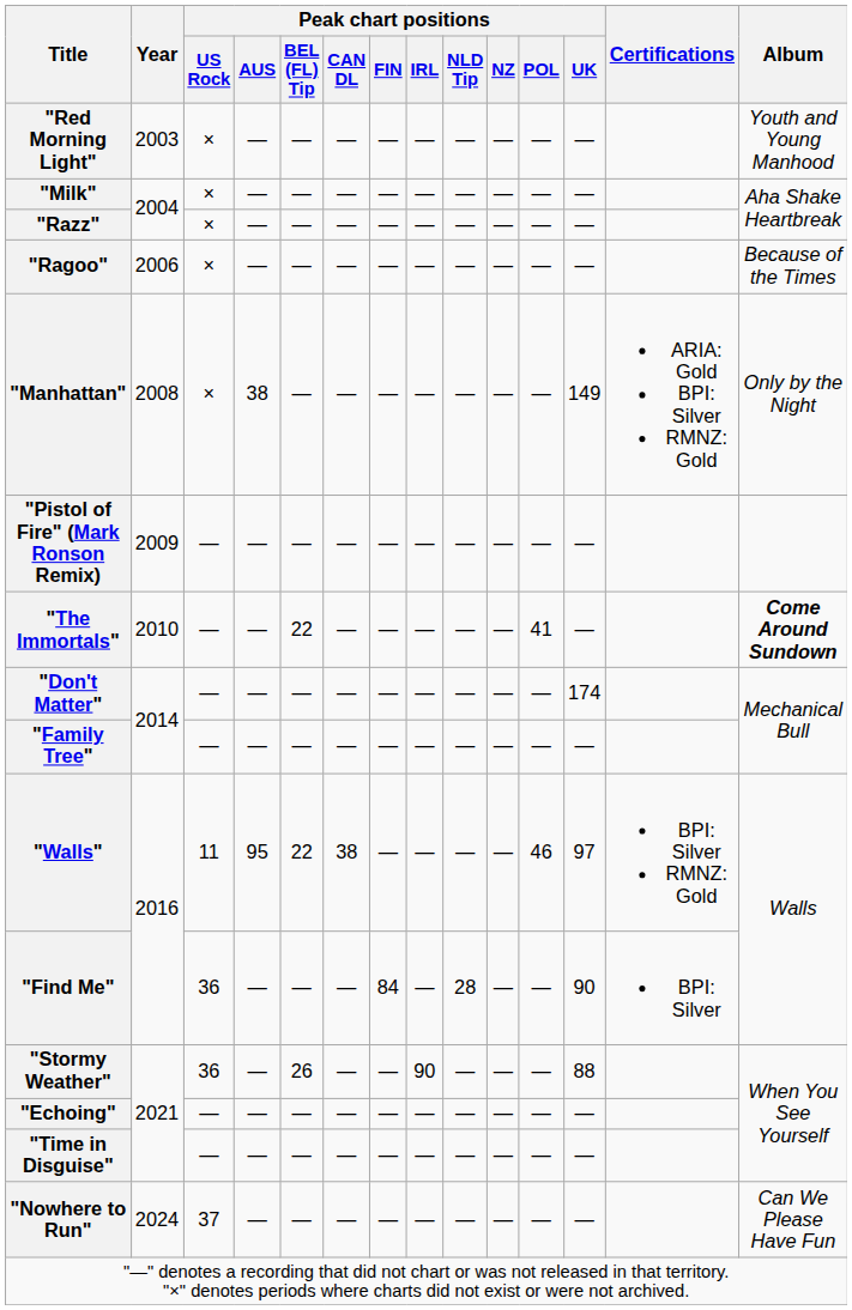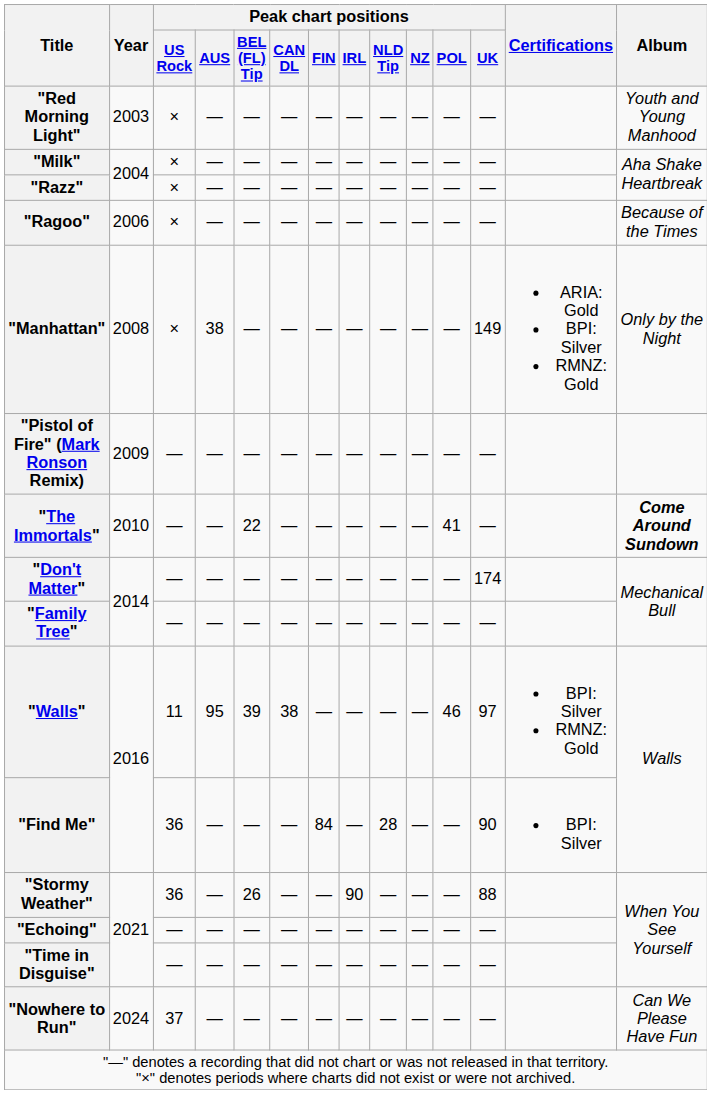 <table class="wikitable plainrowheaders" style="text-align:center;" border="1">
 <tr>
 <th scope="col" rowspan="2" style="width:16em;">Title</th>
 <th scope="col" rowspan="2">Year</th>
 <th scope="col" colspan="10">Peak chart positions</th>
 <th scope="col" rowspan="2" style="width:12em;"><a href='#'>Certifications</a></th>
 <th scope="col" rowspan="2">Album</th>
 </tr>
 <tr>
 <th scope="col" style="width:3em;font-size:90%;"><a href='#'>US<br>Rock</a><br></th>
 <th scope="col" style="width:3em;font-size:90%;"><a href='#'>AUS</a><br></th>
 <th scope="col" style="width:3em;font-size:90%;"><a href='#'>BEL<br>(FL)<br>Tip</a><br></th>
 <th scope="col" style="width:3em;font-size:90%;"><a href='#'>CAN<br>DL</a><br></th>
 <th scope="col" style="width:3em;font-size:90%;"><a href='#'>FIN</a><br></th>
 <th scope="col" style="width:3em;font-size:90%;"><a href='#'>IRL</a><br></th>
 <th scope="col" style="width:3em;font-size:90%;"><a href='#'>NLD<br>Tip</a><br></th>
 <th scope="col" style="width:3em;font-size:90%;"><a href='#'>NZ</a><br></th>
 <th scope="col" style="width:3em;font-size:90%;"><a href='#'>POL</a><br></th>
 <th scope="col" style="width:3em;font-size:90%;"><a href='#'>UK</a><br></th>
 </tr>
 <tr>
 <th scope="row">"Red Morning Light"</th>
 <td>2003</td>
 <td>×</td>
 <td>—</td>
 <td>—</td>
 <td>—</td>
 <td>—</td>
 <td>—</td>
 <td>—</td>
 <td>—</td>
 <td>—</td>
 <td>—</td>
 <td></td>
 <td><em>Youth and Young Manhood</em></td>
 </tr>
 <tr>
 <th scope="row">"Milk"</th>
 <td rowspan="2">2004</td>
 <td>×</td>
 <td>—</td>
 <td>—</td>
 <td>—</td>
 <td>—</td>
 <td>—</td>
 <td>—</td>
 <td>—</td>
 <td>—</td>
 <td>—</td>
 <td></td>
 <td rowspan="2"><em>Aha Shake Heartbreak</em></td>
 </tr>
 <tr>
 <th scope="row">"Razz"</th>
 <td>×</td>
 <td>—</td>
 <td>—</td>
 <td>—</td>
 <td>—</td>
 <td>—</td>
 <td>—</td>
 <td>—</td>
 <td>—</td>
 <td>—</td>
 <td></td>
 </tr>
 <tr>
 <th scope="row">"Ragoo"</th>
 <td>2006</td>
 <td>×</td>
 <td>—</td>
 <td>—</td>
 <td>—</td>
 <td>—</td>
 <td>—</td>
 <td>—</td>
 <td>—</td>
 <td>—</td>
 <td>—</td>
 <td></td>
 <td><em>Because of the Times</em></td>
 </tr>
 <tr>
 <th scope="row">"Manhattan"</th>
 <td>2008</td>
 <td>×</td>
 <td>38</td>
 <td>—</td>
 <td>—</td>
 <td>—</td>
 <td>—</td>
 <td>—</td>
 <td>—</td>
 <td>—</td>
 <td>149</td>
 <td><br><ul><li>ARIA: Gold</li><li>BPI: Silver</li><li>RMNZ: Gold</li></ul></td>
 <td><em>Only by the Night</em></td>
 </tr>
 <tr>
 <th scope="row">"Pistol of Fire" (<a href='#'>Mark Ronson</a> Remix)</th>
 <td>2009</td>
 <td>—</td>
 <td>—</td>
 <td>—</td>
 <td>—</td>
 <td>—</td>
 <td>—</td>
 <td>—</td>
 <td>—</td>
 <td>—</td>
 <td>—</td>
 <td></td>
 <td></td>
 </tr>
 <tr>
 <th scope="row">"<a href='#'>The Immortals</a>"</th>
 <td>2010</td>
 <td>—</td>
 <td>—</td>
 <td>22</td>
 <td>—</td>
 <td>—</td>
 <td>—</td>
 <td>—</td>
 <td>—</td>
 <td>41</td>
 <td>—</td>
 <td></td>
 <td><strong><em>Come Around Sundown</em></strong></td>
 </tr>
 <tr>
 <th scope="row">"<a href='#'>Don't Matter</a>"</th>
 <td rowspan="2">2014</td>
 <td>—</td>
 <td>—</td>
 <td>—</td>
 <td>—</td>
 <td>—</td>
 <td>—</td>
 <td>—</td>
 <td>—</td>
 <td>—</td>
 <td>174</td>
 <td></td>
 <td rowspan="2"><em>Mechanical Bull</em></td>
 </tr>
 <tr>
 <th scope="row">"<a href='#'>Family Tree</a>"</th>
 <td>—</td>
 <td>—</td>
 <td>—</td>
 <td>—</td>
 <td>—</td>
 <td>—</td>
 <td>—</td>
 <td>—</td>
 <td>—</td>
 <td>—</td>
 <td></td>
 </tr>
 <tr>
 <th scope="row">"<a href='#'>Walls</a>"</th>
 <td rowspan="2">2016</td>
 <td>11</td>
 <td>95</td>
-<td>22</td>
+<td>39</td>
 <td>38</td>
 <td>—</td>
 <td>—</td>
 <td>—</td>
 <td>—</td>
 <td>46</td>
 <td>97</td>
 <td><br><ul><li>BPI: Silver</li><li>RMNZ: Gold</li></ul></td>
 <td rowspan="2"><em>Walls</em></td>
 </tr>
 <tr>
 <th scope="row">"Find Me"</th>
 <td>36</td>
 <td>—</td>
 <td>—</td>
 <td>—</td>
 <td>84</td>
 <td>—</td>
 <td>28</td>
 <td>—</td>
 <td>—</td>
 <td>90</td>
 <td><br><ul><li>BPI: Silver</li></ul></td>
 </tr>
 <tr>
 <th scope="row">"Stormy Weather"</th>
 <td rowspan="3">2021</td>
 <td>36</td>
 <td>—</td>
 <td>26</td>
 <td>—</td>
 <td>—</td>
 <td>90</td>
 <td>—</td>
 <td>—</td>
 <td>—</td>
 <td>88</td>
 <td></td>
 <td rowspan="3"><em>When You See Yourself</em></td>
 </tr>
 <tr>
 <th scope="row">"Echoing"</th>
 <td>—</td>
 <td>—</td>
 <td>—</td>
 <td>—</td>
 <td>—</td>
 <td>—</td>
 <td>—</td>
 <td>—</td>
 <td>—</td>
 <td>—</td>
 <td></td>
 </tr>
 <tr>
 <th scope="row">"Time in Disguise"</th>
 <td>—</td>
 <td>—</td>
 <td>—</td>
 <td>—</td>
 <td>—</td>
 <td>—</td>
 <td>—</td>
 <td>—</td>
 <td>—</td>
 <td>—</td>
 <td></td>
 </tr>
 <tr>
 <th scope="row">"Nowhere to Run"</th>
 <td>2024</td>
 <td>37</td>
 <td>—</td>
 <td>—</td>
 <td>—</td>
 <td>—</td>
 <td>—</td>
 <td>—</td>
 <td>—</td>
 <td>—</td>
 <td>—</td>
 <td></td>
 <td><em>Can We Please Have Fun</em></td>
 </tr>
 <tr>
 <td colspan="16" style="font-size:90%">"—" denotes a recording that did not chart or was not released in that territory.<br>"×" denotes periods where charts did not exist or were not archived.</td>
 </tr>
 </table>
